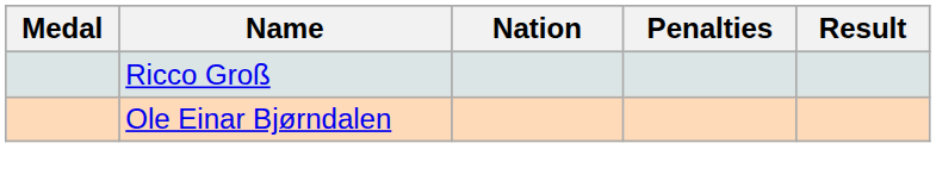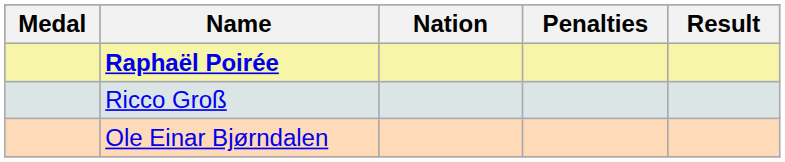 <table class=wikitable style="border:1px solid #AAAAAA;font-size:90%">
 <tr bgcolor="#E4E4E4">
 <th style="border-bottom:1px solid #AAAAAA" width=50>Medal</th>
 <th style="border-bottom:1px solid #AAAAAA" width=160>Name</th>
 <th style="border-bottom:1px solid #AAAAAA" width=80>Nation</th>
 <th style="border-bottom:1px solid #AAAAAA" width=80>Penalties</th>
 <th style="border-bottom:1px solid #AAAAAA" width=60>Result</th>
+</tr>
+<tr bgcolor="#F7F6A8">
+<td align="center"></td>
+<td><strong><a href='#'>Raphaël Poirée</a></strong></td>
+<td align="center"></td>
+<td align="center"></td>
+<td align="right"></td>
 </tr>
 <tr bgcolor="#DCE5E5">
 <td align="center"></td>
 <td><a href='#'>Ricco Groß</a></td>
 <td align="center"></td>
 <td align="center"></td>
 <td align="right"></td>
 </tr>
 <tr bgcolor="#FFDAB9">
 <td align="center"></td>
 <td><a href='#'>Ole Einar Bjørndalen</a></td>
 <td align="center"></td>
 <td align="center"></td>
 <td align="right"></td>
 </tr>
 </table>
